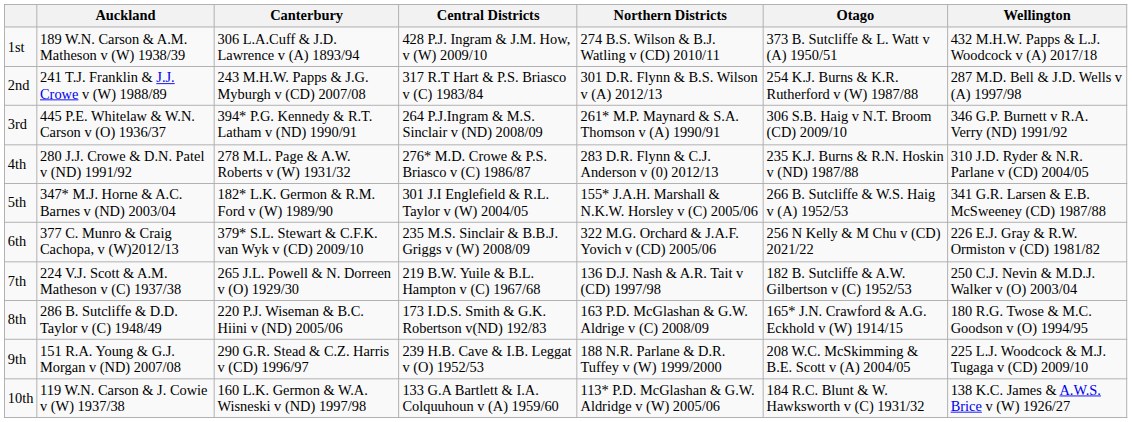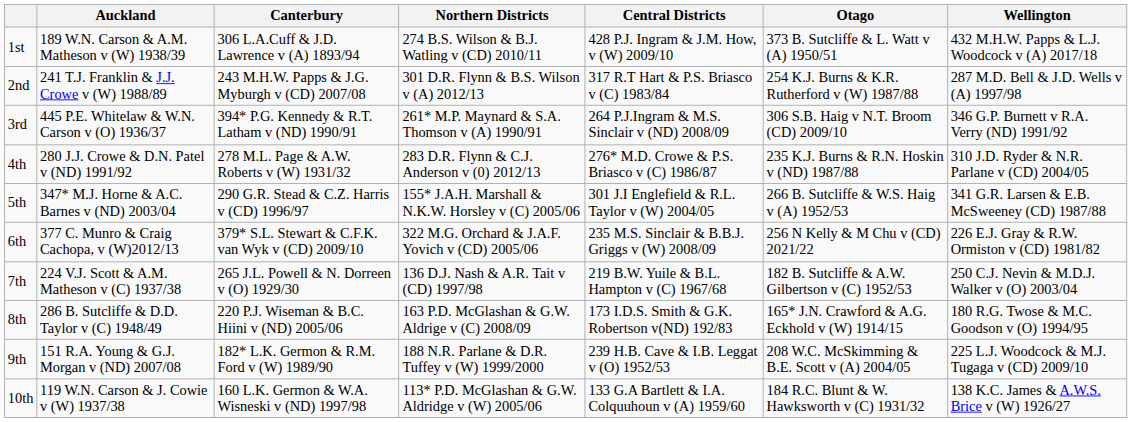 <table class="wikitable">
 <tr>
 <th></th>
 <th>Auckland</th>
 <th>Canterbury</th>
+<th>Northern Districts</th>
 <th>Central Districts</th>
-<th>Northern Districts</th>
 <th>Otago</th>
 <th>Wellington</th>
 </tr>
 <tr>
 <td>1st</td>
 <td>189 W.N. Carson & A.M. Matheson v (W) 1938/39</td>
 <td>306 L.A.Cuff & J.D. Lawrence v (A) 1893/94</td>
+<td>274 B.S. Wilson & B.J. Watling v (CD) 2010/11</td>
 <td>428 P.J. Ingram & J.M. How, v (W) 2009/10</td>
-<td>274 B.S. Wilson & B.J. Watling v (CD) 2010/11</td>
 <td>373 B. Sutcliffe & L. Watt v (A) 1950/51</td>
 <td>432 M.H.W. Papps & L.J. Woodcock v (A) 2017/18</td>
 </tr>
 <tr>
 <td>2nd</td>
 <td>241 T.J. Franklin & <a href='#'>J.J. Crowe</a> v (W) 1988/89</td>
 <td>243 M.H.W. Papps & J.G. Myburgh v (CD) 2007/08</td>
+<td>301 D.R. Flynn & B.S. Wilson v (A) 2012/13</td>
 <td>317 R.T Hart & P.S. Briasco v (C) 1983/84</td>
-<td>301 D.R. Flynn & B.S. Wilson v (A) 2012/13</td>
 <td>254 K.J. Burns & K.R. Rutherford v (W) 1987/88</td>
 <td>287 M.D. Bell & J.D. Wells v (A) 1997/98</td>
 </tr>
 <tr>
 <td>3rd</td>
 <td>445 P.E. Whitelaw & W.N. Carson v (O) 1936/37</td>
 <td>394* P.G. Kennedy & R.T. Latham v (ND) 1990/91</td>
+<td>261* M.P. Maynard & S.A. Thomson v (A) 1990/91</td>
 <td>264 P.J.Ingram & M.S. Sinclair v (ND) 2008/09</td>
-<td>261* M.P. Maynard & S.A. Thomson v (A) 1990/91</td>
 <td>306 S.B. Haig v N.T. Broom (CD) 2009/10</td>
 <td>346 G.P. Burnett v R.A. Verry (ND) 1991/92</td>
 </tr>
 <tr>
 <td>4th</td>
 <td>280 J.J. Crowe & D.N. Patel v (ND) 1991/92</td>
 <td>278 M.L. Page & A.W. Roberts v (W) 1931/32</td>
+<td>283 D.R. Flynn & C.J. Anderson v (0) 2012/13</td>
 <td>276* M.D. Crowe & P.S. Briasco v (C) 1986/87</td>
-<td>283 D.R. Flynn & C.J. Anderson v (0) 2012/13</td>
 <td>235 K.J. Burns & R.N. Hoskin v (ND) 1987/88</td>
 <td>310 J.D. Ryder & N.R. Parlane v (CD) 2004/05</td>
 </tr>
 <tr>
 <td>5th</td>
 <td>347* M.J. Horne & A.C. Barnes v (ND) 2003/04</td>
-<td>182* L.K. Germon & R.M. Ford v (W) 1989/90</td>
+<td>290 G.R. Stead & C.Z. Harris v (CD) 1996/97</td>
+<td>155* J.A.H. Marshall & N.K.W. Horsley v (C) 2005/06</td>
 <td>301 J.I Englefield & R.L. Taylor v (W) 2004/05</td>
-<td>155* J.A.H. Marshall & N.K.W. Horsley v (C) 2005/06</td>
 <td>266 B. Sutcliffe & W.S. Haig v (A) 1952/53</td>
 <td>341 G.R. Larsen & E.B. McSweeney (CD) 1987/88</td>
 </tr>
 <tr>
 <td>6th</td>
 <td>377 C. Munro & Craig Cachopa, v (W)2012/13</td>
 <td>379* S.L. Stewart & C.F.K. van Wyk v (CD) 2009/10</td>
+<td>322 M.G. Orchard & J.A.F. Yovich v (CD) 2005/06</td>
 <td>235 M.S. Sinclair & B.B.J. Griggs v (W) 2008/09</td>
-<td>322 M.G. Orchard & J.A.F. Yovich v (CD) 2005/06</td>
 <td>256 N Kelly & M Chu v (CD) 2021/22</td>
 <td>226 E.J. Gray & R.W. Ormiston v (CD) 1981/82</td>
 </tr>
 <tr>
 <td>7th</td>
 <td>224 V.J. Scott & A.M. Matheson v (C) 1937/38</td>
 <td>265 J.L. Powell & N. Dorreen v (O) 1929/30</td>
+<td>136 D.J. Nash & A.R. Tait v (CD) 1997/98</td>
 <td>219 B.W. Yuile & B.L. Hampton v (C) 1967/68</td>
-<td>136 D.J. Nash & A.R. Tait v (CD) 1997/98</td>
 <td>182 B. Sutcliffe & A.W. Gilbertson v (C) 1952/53</td>
 <td>250 C.J. Nevin & M.D.J. Walker v (O) 2003/04</td>
 </tr>
 <tr>
 <td>8th</td>
 <td>286 B. Sutcliffe & D.D. Taylor v (C) 1948/49</td>
 <td>220 P.J. Wiseman & B.C. Hiini v (ND) 2005/06</td>
+<td>163 P.D. McGlashan & G.W. Aldrige v (C) 2008/09</td>
 <td>173 I.D.S. Smith & G.K. Robertson v(ND) 192/83</td>
-<td>163 P.D. McGlashan & G.W. Aldrige v (C) 2008/09</td>
 <td>165* J.N. Crawford & A.G. Eckhold v (W) 1914/15</td>
 <td>180 R.G. Twose & M.C. Goodson v (O) 1994/95</td>
 </tr>
 <tr>
 <td>9th</td>
 <td>151 R.A. Young & G.J. Morgan v (ND) 2007/08</td>
-<td>290 G.R. Stead & C.Z. Harris v (CD) 1996/97</td>
+<td>182* L.K. Germon & R.M. Ford v (W) 1989/90</td>
+<td>188 N.R. Parlane & D.R. Tuffey v (W) 1999/2000</td>
 <td>239 H.B. Cave & I.B. Leggat v (O) 1952/53</td>
-<td>188 N.R. Parlane & D.R. Tuffey v (W) 1999/2000</td>
 <td>208 W.C. McSkimming & B.E. Scott v (A) 2004/05</td>
 <td>225 L.J. Woodcock & M.J. Tugaga v (CD) 2009/10</td>
 </tr>
 <tr>
 <td>10th</td>
 <td>119 W.N. Carson & J. Cowie v (W) 1937/38</td>
 <td>160 L.K. Germon & W.A. Wisneski v (ND) 1997/98</td>
+<td>113* P.D. McGlashan & G.W. Aldridge v (W) 2005/06</td>
 <td>133 G.A Bartlett & I.A. Colquuhoun v (A) 1959/60</td>
-<td>113* P.D. McGlashan & G.W. Aldridge v (W) 2005/06</td>
 <td>184 R.C. Blunt & W. Hawksworth v (C) 1931/32</td>
 <td>138 K.C. James & <a href='#'>A.W.S. Brice</a> v (W) 1926/27</td>
 </tr>
 </table>
